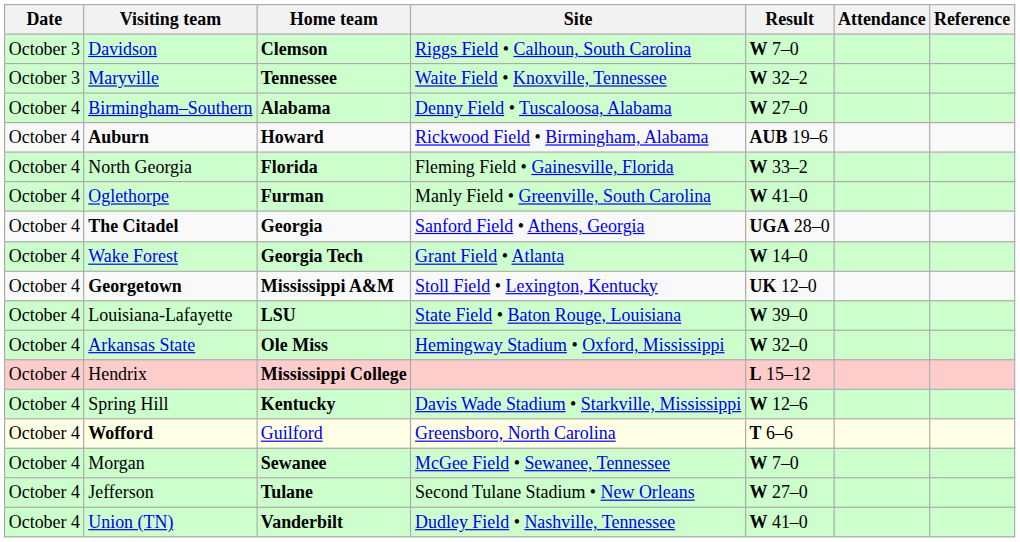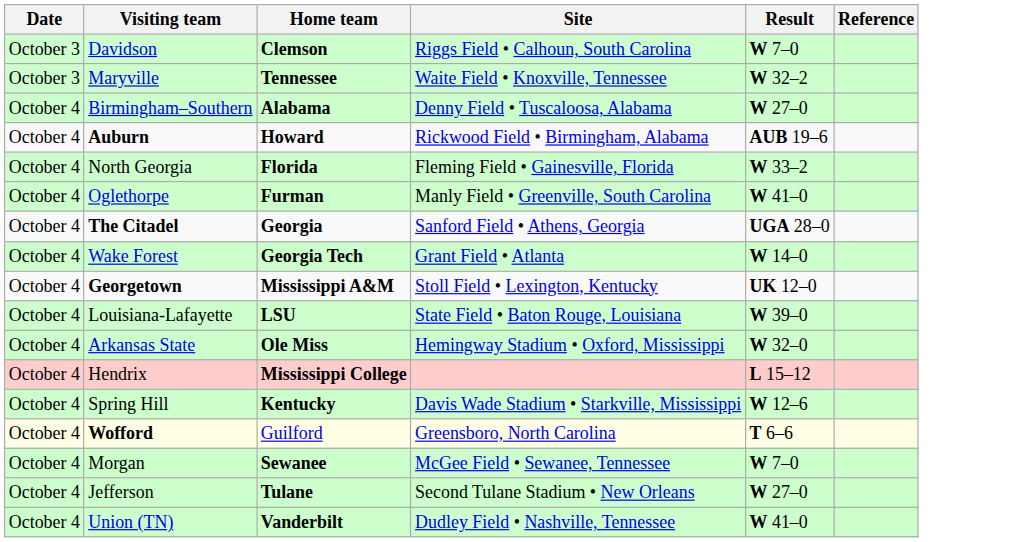 <table class="wikitable" style="font-size:95%;">
 <tr>
 <th>Date</th>
 <th>Visiting team</th>
 <th>Home team</th>
 <th>Site</th>
 <th>Result</th>
-<th>Attendance</th>
 <th class="unsortable">Reference</th>
 </tr>
 <tr bgcolor=ccffcc>
 <td>October 3</td>
 <td><a href='#'>Davidson</a></td>
 <td><strong>Clemson</strong></td>
 <td><a href='#'>Riggs Field</a> • <a href='#'>Calhoun, South Carolina</a></td>
 <td><strong>W</strong> 7–0</td>
 <td></td>
-<td></td>
 </tr>
 <tr bgcolor=ccffcc>
 <td>October 3</td>
 <td><a href='#'>Maryville</a></td>
 <td><strong>Tennessee</strong></td>
 <td><a href='#'>Waite Field</a> • <a href='#'>Knoxville, Tennessee</a></td>
 <td><strong>W</strong> 32–2</td>
-<td></td>
 <td></td>
 </tr>
 <tr bgcolor=ccffcc>
 <td>October 4</td>
 <td><a href='#'>Birmingham–Southern</a></td>
 <td><strong>Alabama</strong></td>
 <td><a href='#'>Denny Field</a> • <a href='#'>Tuscaloosa, Alabama</a></td>
 <td><strong>W</strong> 27–0</td>
 <td></td>
-<td></td>
 </tr>
 <tr bgcolor=>
 <td>October 4</td>
 <td><strong>Auburn</strong></td>
 <td><strong>Howard</strong></td>
 <td><a href='#'>Rickwood Field</a> • <a href='#'>Birmingham, Alabama</a></td>
 <td><strong>AUB</strong> 19–6</td>
-<td></td>
 <td></td>
 </tr>
 <tr bgcolor=ccffcc>
 <td>October 4</td>
 <td>North Georgia</td>
 <td><strong>Florida</strong></td>
 <td>Fleming Field • <a href='#'>Gainesville, Florida</a></td>
 <td><strong>W</strong> 33–2</td>
 <td></td>
-<td></td>
 </tr>
 <tr bgcolor=ccffcc>
 <td>October 4</td>
 <td><a href='#'>Oglethorpe</a></td>
 <td><strong>Furman</strong></td>
 <td>Manly Field • <a href='#'>Greenville, South Carolina</a></td>
 <td><strong>W</strong> 41–0</td>
-<td></td>
 <td></td>
 </tr>
 <tr bgcolor=>
 <td>October 4</td>
 <td><strong>The Citadel</strong></td>
 <td><strong>Georgia</strong></td>
 <td><a href='#'>Sanford Field</a> • <a href='#'>Athens, Georgia</a></td>
 <td><strong>UGA</strong> 28–0</td>
 <td></td>
-<td></td>
 </tr>
 <tr bgcolor=ccffcc>
 <td>October 4</td>
 <td><a href='#'>Wake Forest</a></td>
 <td><strong>Georgia Tech</strong></td>
 <td><a href='#'>Grant Field</a> • <a href='#'>Atlanta</a></td>
 <td><strong>W</strong> 14–0</td>
-<td></td>
 <td></td>
 </tr>
 <tr bgcolor=>
 <td>October 4</td>
 <td><strong>Georgetown</strong></td>
 <td><strong>Mississippi A&M</strong></td>
 <td><a href='#'>Stoll Field</a> • <a href='#'>Lexington, Kentucky</a></td>
 <td><strong>UK</strong> 12–0</td>
 <td></td>
-<td></td>
 </tr>
 <tr bgcolor=ccffcc>
 <td>October 4</td>
 <td>Louisiana-Lafayette</td>
 <td><strong>LSU</strong></td>
 <td><a href='#'>State Field</a> • <a href='#'>Baton Rouge, Louisiana</a></td>
 <td><strong>W</strong> 39–0</td>
-<td></td>
 <td></td>
 </tr>
 <tr bgcolor=ccffcc>
 <td>October 4</td>
 <td><a href='#'>Arkansas State</a></td>
 <td><strong>Ole Miss</strong></td>
 <td><a href='#'>Hemingway Stadium</a> • <a href='#'>Oxford, Mississippi</a></td>
 <td><strong>W</strong> 32–0</td>
 <td></td>
-<td></td>
 </tr>
 <tr bgcolor=ffcccc>
 <td>October 4</td>
 <td>Hendrix</td>
 <td><strong>Mississippi College</strong></td>
 <td></td>
 <td><strong>L</strong> 15–12</td>
-<td></td>
 <td></td>
 </tr>
 <tr bgcolor=ccffcc>
 <td>October 4</td>
 <td>Spring Hill</td>
 <td><strong>Kentucky</strong></td>
 <td><a href='#'>Davis Wade Stadium</a> • <a href='#'>Starkville, Mississippi</a></td>
 <td><strong>W</strong> 12–6</td>
 <td></td>
-<td></td>
 </tr>
 <tr bgcolor=ffffe6>
 <td>October 4</td>
 <td><strong>Wofford</strong></td>
 <td><a href='#'>Guilford</a></td>
 <td><a href='#'>Greensboro, North Carolina</a></td>
 <td><strong>T</strong> 6–6</td>
-<td></td>
 <td></td>
 </tr>
 <tr bgcolor=ccffcc>
 <td>October 4</td>
 <td>Morgan</td>
 <td><strong>Sewanee</strong></td>
 <td><a href='#'>McGee Field</a> • <a href='#'>Sewanee, Tennessee</a></td>
 <td><strong>W</strong> 7–0</td>
 <td></td>
-<td></td>
 </tr>
 <tr bgcolor=ccffcc>
 <td>October 4</td>
 <td>Jefferson</td>
 <td><strong>Tulane</strong></td>
 <td>Second Tulane Stadium • <a href='#'>New Orleans</a></td>
 <td><strong>W</strong> 27–0</td>
-<td></td>
 <td></td>
 </tr>
 <tr bgcolor=ccffcc>
 <td>October 4</td>
 <td><a href='#'>Union (TN)</a></td>
 <td><strong>Vanderbilt</strong></td>
 <td><a href='#'>Dudley Field</a> • <a href='#'>Nashville, Tennessee</a></td>
 <td><strong>W</strong> 41–0</td>
 <td></td>
-<td></td>
 </tr>
 </table>
